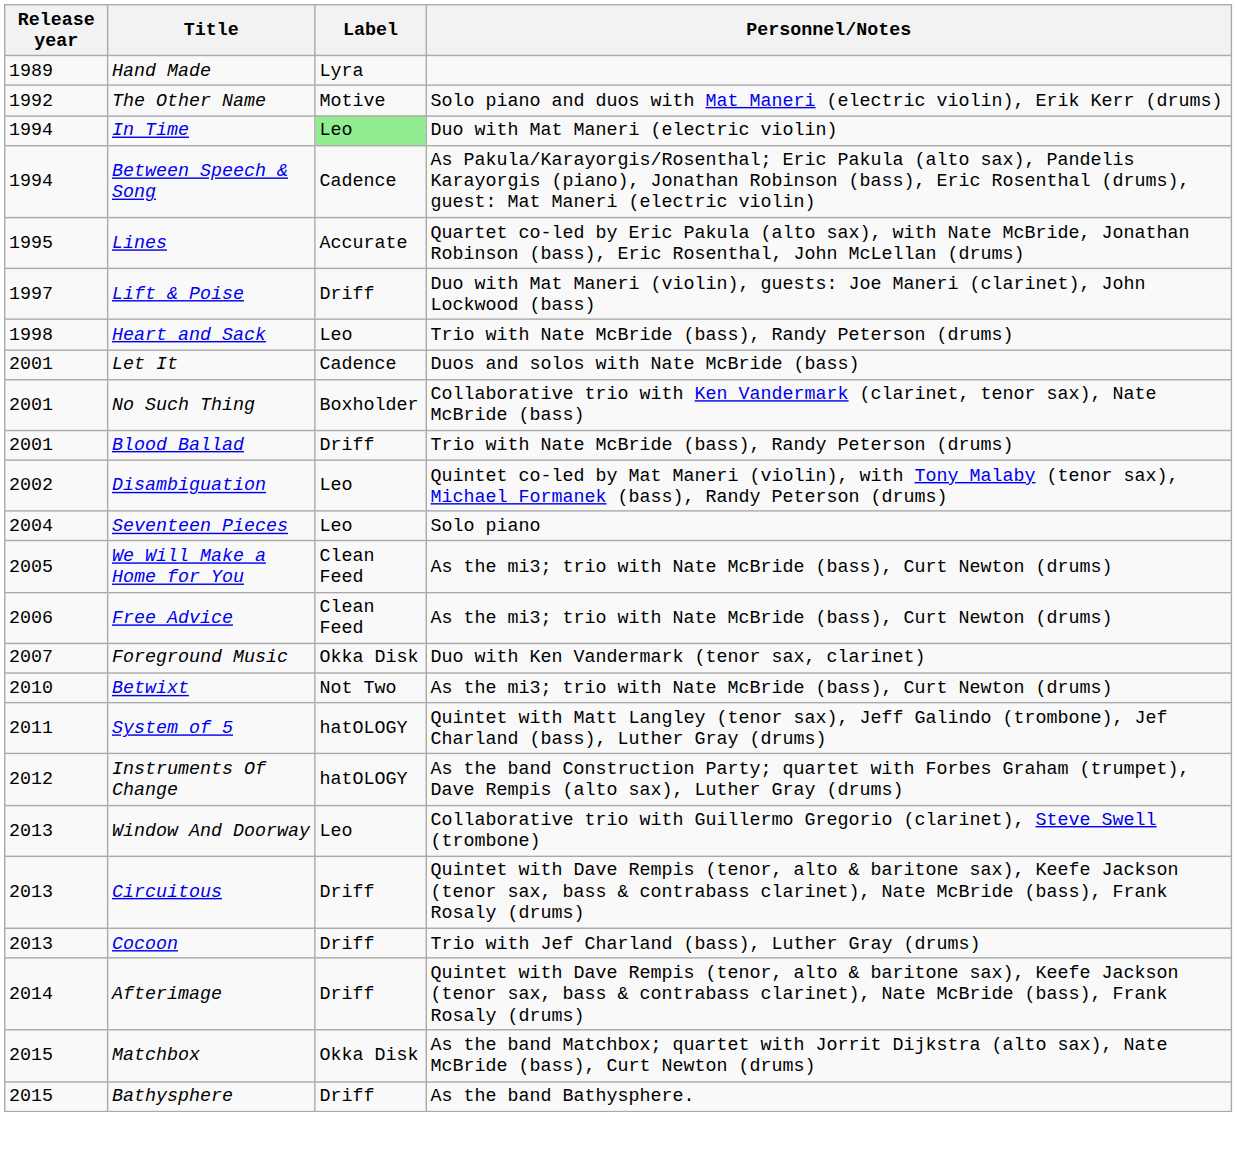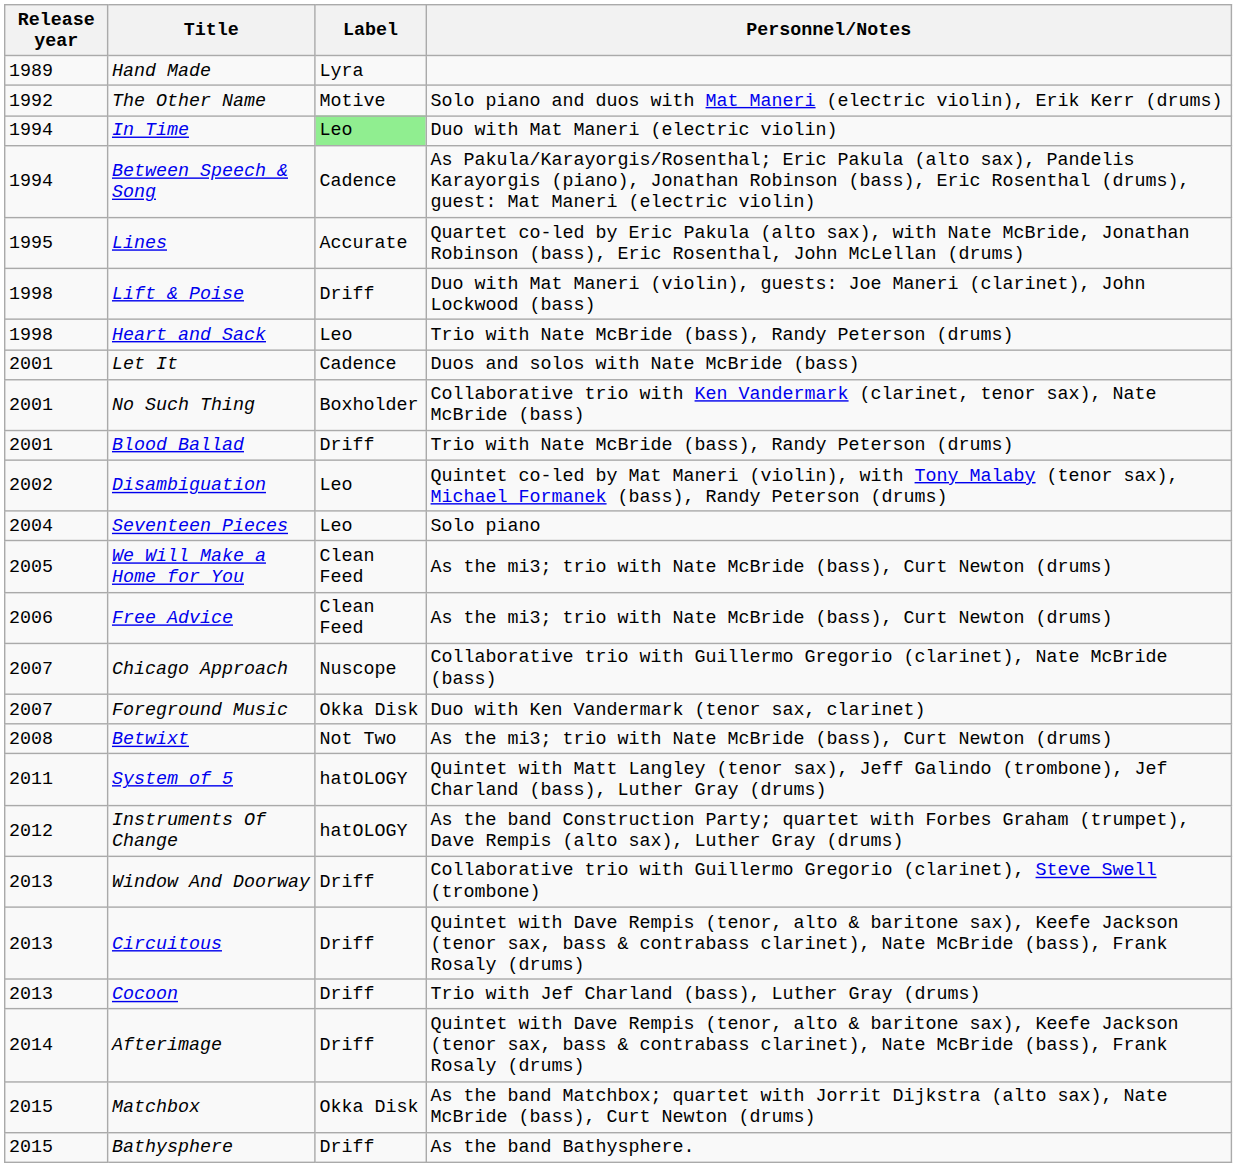 <table class="wikitable sortable">
 <tr>
 <th>Release year</th>
 <th>Title</th>
 <th>Label</th>
 <th>Personnel/Notes</th>
 </tr>
 <tr>
 <td>1989</td>
 <td><em>Hand Made</em></td>
 <td>Lyra</td>
 <td></td>
 </tr>
 <tr>
 <td>1992</td>
 <td><em>The Other Name</em></td>
 <td>Motive</td>
 <td>Solo piano and duos with <a href='#'>Mat Maneri</a> (electric violin), Erik Kerr (drums)</td>
 </tr>
 <tr>
 <td>1994</td>
 <td><em><a href='#'>In Time</a></em></td>
 <td style="background: lightgreen;">Leo</td>
 <td>Duo with Mat Maneri (electric violin)</td>
 </tr>
 <tr>
 <td>1994</td>
 <td><em><a href='#'>Between Speech & Song</a></em></td>
 <td>Cadence</td>
 <td>As Pakula/Karayorgis/Rosenthal; Eric Pakula (alto sax), Pandelis Karayorgis (piano), Jonathan Robinson (bass), Eric Rosenthal (drums), guest: Mat Maneri (electric violin)</td>
 </tr>
 <tr>
 <td>1995</td>
 <td><em><a href='#'>Lines</a></em></td>
 <td>Accurate</td>
 <td>Quartet co-led by Eric Pakula (alto sax), with Nate McBride, Jonathan Robinson (bass), Eric Rosenthal, John McLellan (drums)</td>
 </tr>
 <tr>
-<td>1997</td>
+<td>1998</td>
 <td><em><a href='#'>Lift & Poise</a></em></td>
 <td>Driff</td>
 <td>Duo with Mat Maneri (violin), guests: Joe Maneri (clarinet), John Lockwood (bass)</td>
 </tr>
 <tr>
 <td>1998</td>
 <td><em><a href='#'>Heart and Sack</a></em></td>
 <td>Leo</td>
 <td>Trio with Nate McBride (bass), Randy Peterson (drums)</td>
 </tr>
 <tr>
 <td>2001</td>
 <td><em>Let It</em></td>
 <td>Cadence</td>
 <td>Duos and solos with Nate McBride (bass)</td>
 </tr>
 <tr>
 <td>2001</td>
 <td><em>No Such Thing</em></td>
 <td>Boxholder</td>
 <td>Collaborative trio with <a href='#'>Ken Vandermark</a> (clarinet, tenor sax), Nate McBride (bass)</td>
 </tr>
 <tr>
 <td>2001</td>
 <td><em><a href='#'>Blood Ballad</a></em></td>
 <td>Driff</td>
 <td>Trio with Nate McBride (bass), Randy Peterson (drums)</td>
 </tr>
 <tr>
 <td>2002</td>
 <td><em><a href='#'>Disambiguation</a></em></td>
 <td>Leo</td>
 <td>Quintet co-led by Mat Maneri (violin), with <a href='#'>Tony Malaby</a> (tenor sax), <a href='#'>Michael Formanek</a> (bass), Randy Peterson (drums)</td>
 </tr>
 <tr>
 <td>2004</td>
 <td><em><a href='#'>Seventeen Pieces</a></em></td>
 <td>Leo</td>
 <td>Solo piano</td>
 </tr>
 <tr>
 <td>2005</td>
 <td><em><a href='#'>We Will Make a Home for You</a></em></td>
 <td>Clean Feed</td>
 <td>As the mi3; trio with Nate McBride (bass), Curt Newton (drums)</td>
 </tr>
 <tr>
 <td>2006</td>
 <td><em><a href='#'>Free Advice</a></em></td>
 <td>Clean Feed</td>
 <td>As the mi3; trio with Nate McBride (bass), Curt Newton (drums)</td>
 </tr>
 <tr>
 <td>2007</td>
+<td><em>Chicago Approach</em></td>
+<td>Nuscope</td>
+<td>Collaborative trio with Guillermo Gregorio (clarinet), Nate McBride (bass)</td>
+</tr>
+<tr>
+<td>2007</td>
 <td><em>Foreground Music</em></td>
 <td>Okka Disk</td>
 <td>Duo with Ken Vandermark (tenor sax, clarinet)</td>
 </tr>
 <tr>
-<td>2010</td>
+<td>2008</td>
 <td><em><a href='#'>Betwixt</a></em></td>
 <td>Not Two</td>
 <td>As the mi3; trio with Nate McBride (bass), Curt Newton (drums)</td>
 </tr>
 <tr>
 <td>2011</td>
 <td><em><a href='#'>System of 5</a></em></td>
 <td>hatOLOGY</td>
 <td>Quintet with Matt Langley (tenor sax), Jeff Galindo (trombone), Jef Charland (bass), Luther Gray (drums)</td>
 </tr>
 <tr>
 <td>2012</td>
 <td><em>Instruments Of Change</em></td>
 <td>hatOLOGY</td>
 <td>As the band Construction Party; quartet with Forbes Graham (trumpet), Dave Rempis (alto sax), Luther Gray (drums)</td>
 </tr>
 <tr>
 <td>2013</td>
 <td><em>Window And Doorway</em></td>
-<td>Leo</td>
+<td>Driff</td>
 <td>Collaborative trio with Guillermo Gregorio (clarinet), <a href='#'>Steve Swell</a> (trombone)</td>
 </tr>
 <tr>
 <td>2013</td>
 <td><em><a href='#'>Circuitous</a></em></td>
 <td>Driff</td>
 <td>Quintet with Dave Rempis (tenor, alto & baritone sax), Keefe Jackson (tenor sax, bass & contrabass clarinet), Nate McBride (bass), Frank Rosaly (drums)</td>
 </tr>
 <tr>
 <td>2013</td>
 <td><em><a href='#'>Cocoon</a></em></td>
 <td>Driff</td>
 <td>Trio with Jef Charland (bass), Luther Gray (drums)</td>
 </tr>
 <tr>
 <td>2014</td>
 <td><em>Afterimage</em></td>
 <td>Driff</td>
 <td>Quintet with Dave Rempis (tenor, alto & baritone sax), Keefe Jackson (tenor sax, bass & contrabass clarinet), Nate McBride (bass), Frank Rosaly (drums)</td>
 </tr>
 <tr>
 <td>2015</td>
 <td><em>Matchbox</em></td>
 <td>Okka Disk</td>
 <td>As the band Matchbox; quartet with Jorrit Dijkstra (alto sax), Nate McBride (bass), Curt Newton (drums)</td>
 </tr>
 <tr>
 <td>2015</td>
 <td><em>Bathysphere</em></td>
 <td>Driff</td>
 <td>As the band Bathysphere.</td>
 </tr>
 </table>
